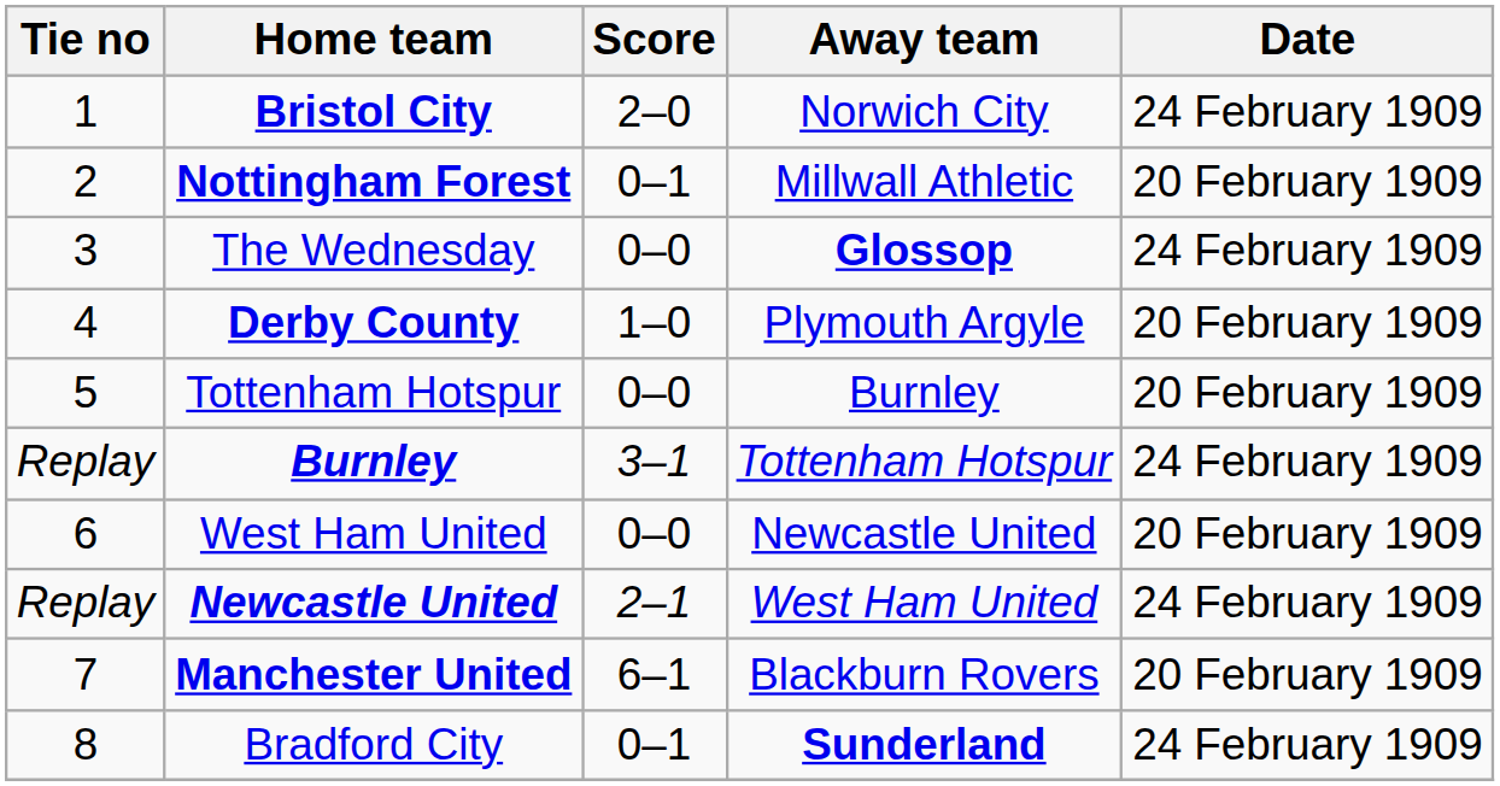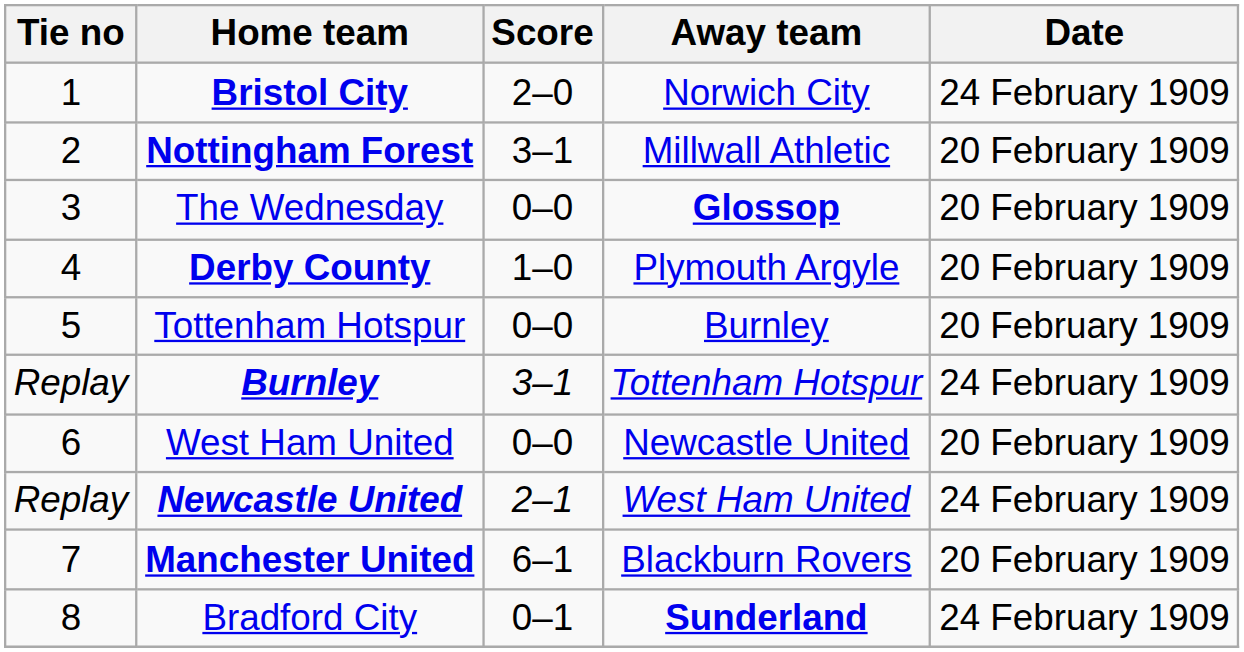 <table class="wikitable" style="text-align: center">
 <tr>
 <th>Tie no</th>
 <th>Home team</th>
 <th>Score</th>
 <th>Away team</th>
 <th>Date</th>
 </tr>
 <tr>
 <td>1</td>
 <td><strong><a href='#'>Bristol City</a></strong></td>
 <td>2–0</td>
 <td><a href='#'>Norwich City</a></td>
 <td>24 February 1909</td>
 </tr>
 <tr>
 <td>2</td>
 <td><strong><a href='#'>Nottingham Forest</a></strong></td>
-<td>0–1</td>
+<td>3–1</td>
 <td><a href='#'>Millwall Athletic</a></td>
 <td>20 February 1909</td>
 </tr>
 <tr>
 <td>3</td>
 <td><a href='#'>The Wednesday</a></td>
 <td>0–0</td>
 <td><strong><a href='#'>Glossop</a></strong></td>
-<td>24 February 1909</td>
+<td>20 February 1909</td>
 </tr>
 <tr>
 <td>4</td>
 <td><strong><a href='#'>Derby County</a></strong></td>
 <td>1–0</td>
 <td><a href='#'>Plymouth Argyle</a></td>
 <td>20 February 1909</td>
 </tr>
 <tr>
 <td>5</td>
 <td><a href='#'>Tottenham Hotspur</a></td>
 <td>0–0</td>
 <td><a href='#'>Burnley</a></td>
 <td>20 February 1909</td>
 </tr>
 <tr>
 <td><em>Replay</em></td>
 <td><strong><em><a href='#'>Burnley</a></em></strong></td>
 <td><em>3–1</em></td>
 <td><em><a href='#'>Tottenham Hotspur</a></em></td>
 <td>24 February 1909</td>
 </tr>
 <tr>
 <td>6</td>
 <td><a href='#'>West Ham United</a></td>
 <td>0–0</td>
 <td><a href='#'>Newcastle United</a></td>
 <td>20 February 1909</td>
 </tr>
 <tr>
 <td><em>Replay</em></td>
 <td><strong><em><a href='#'>Newcastle United</a></em></strong></td>
 <td><em>2–1</em></td>
 <td><em><a href='#'>West Ham United</a></em></td>
 <td>24 February 1909</td>
 </tr>
 <tr>
 <td>7</td>
 <td><strong><a href='#'>Manchester United</a></strong></td>
 <td>6–1</td>
 <td><a href='#'>Blackburn Rovers</a></td>
 <td>20 February 1909</td>
 </tr>
 <tr>
 <td>8</td>
 <td><a href='#'>Bradford City</a></td>
 <td>0–1</td>
 <td><strong><a href='#'>Sunderland</a></strong></td>
 <td>24 February 1909</td>
 </tr>
 <tr>
 </tr>
 </table>
